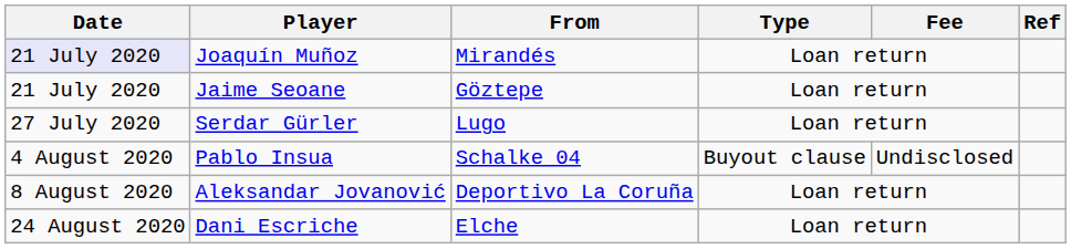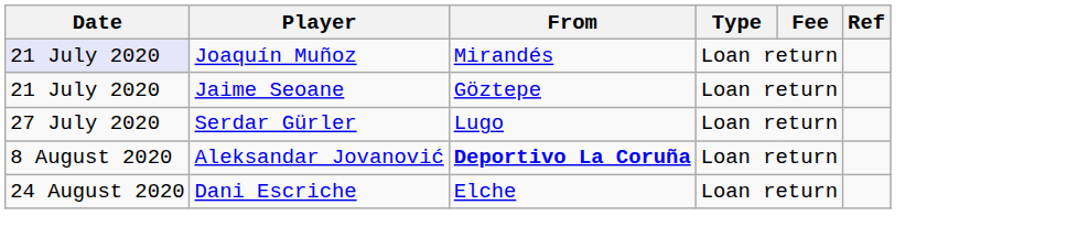 <table class="wikitable">
 <tr>
 <th>Date</th>
 <th>Player</th>
 <th>From</th>
 <th>Type</th>
 <th>Fee</th>
 <th>Ref</th>
 </tr>
 <tr>
 <td style="background: lavender;">21 July 2020</td>
 <td> <a href='#'>Joaquín Muñoz</a></td>
 <td><a href='#'>Mirandés</a></td>
 <td align=center colspan=2>Loan return</td>
 <td align=center></td>
 </tr>
 <tr>
 <td>21 July 2020</td>
 <td> <a href='#'>Jaime Seoane</a></td>
 <td> <a href='#'>Göztepe</a></td>
 <td align=center colspan=2>Loan return</td>
 <td align=center></td>
 </tr>
 <tr>
 <td>27 July 2020</td>
 <td> <a href='#'>Serdar Gürler</a></td>
 <td><a href='#'>Lugo</a></td>
 <td align=center colspan=2>Loan return</td>
 <td align=center></td>
 </tr>
 <tr>
-<td>4 August 2020</td>
-<td> <a href='#'>Pablo Insua</a></td>
-<td> <a href='#'>Schalke 04</a></td>
-<td align=center>Buyout clause</td>
-<td align=center>Undisclosed</td>
-<td align=center></td>
-</tr>
-<tr>
 <td>8 August 2020</td>
 <td> <a href='#'>Aleksandar Jovanović</a></td>
-<td><a href='#'>Deportivo La Coruña</a></td>
+<td><strong><a href='#'>Deportivo La Coruña</a></strong></td>
 <td align=center colspan=2>Loan return</td>
 <td align=center></td>
 </tr>
 <tr>
 <td>24 August 2020</td>
 <td> <a href='#'>Dani Escriche</a></td>
 <td><a href='#'>Elche</a></td>
 <td align=center colspan=2>Loan return</td>
 <td align=center></td>
 </tr>
 </table>
